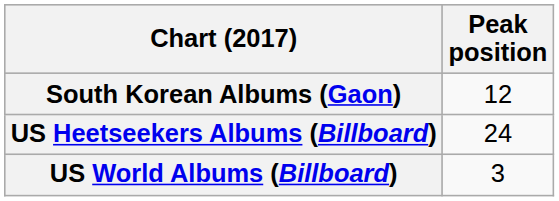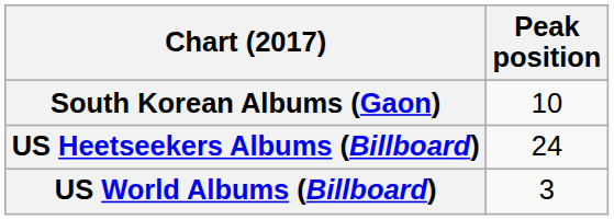 <table class="wikitable sortable plainrowheaders" style="text-align:center;">
 <tr>
 <th scope="col">Chart (2017)</th>
 <th scope="col">Peak<br>position</th>
 </tr>
 <tr>
 <th scope=row>South Korean Albums (<a href='#'>Gaon</a>)</th>
-<td>12</td>
+<td>10</td>
 </tr>
 <tr>
 <th scope="row">US <a href='#'>Heetseekers Albums</a> (<a href='#'><em>Billboard</em></a>)</th>
 <td>24</td>
 </tr>
 <tr>
 <th scope="row">US <a href='#'>World Albums</a> (<a href='#'><em>Billboard</em></a>)</th>
 <td>3</td>
 </tr>
 </table>
